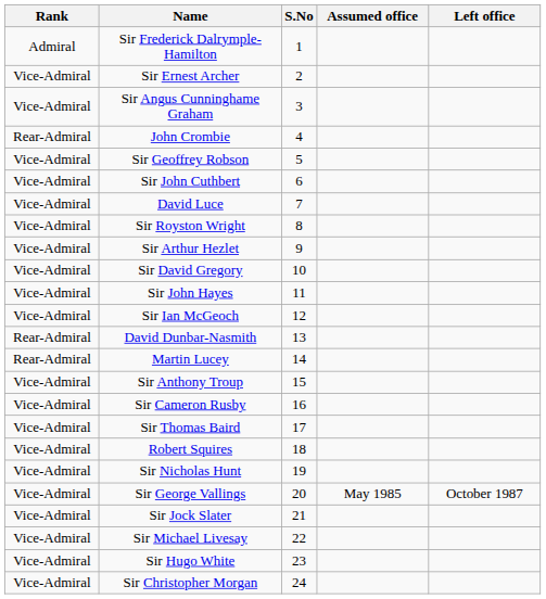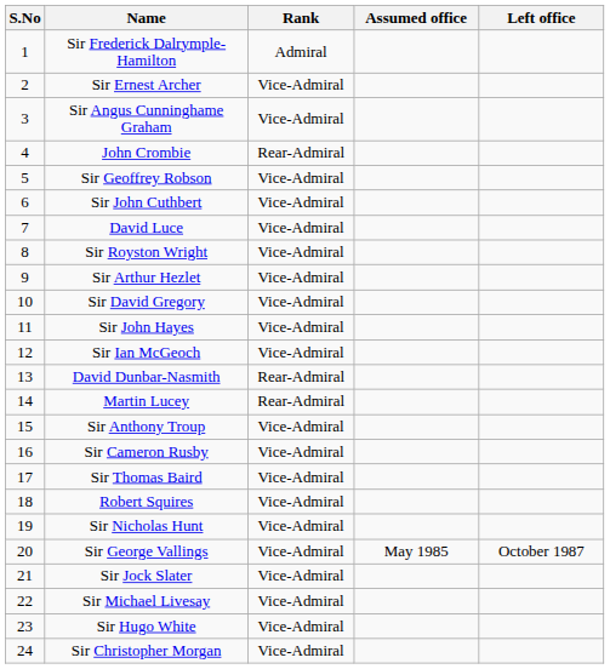 <table class="wikitable sortable" style="text-align:center">
 <tr style="background:#cccccc">
+<th scope="col" style="width: 10px;">S.No</th>
+<th scope="col" style="width: 200px;">Name</th>
 <th scope="col" style="width: 100px;">Rank</th>
-<th scope="col" style="width: 200px;">Name</th>
-<th scope="col" style="width: 10px;">S.No</th>
 <th scope="col" style="width: 120px;">Assumed office</th>
 <th scope="col" style="width: 120px;">Left office</th>
 </tr>
 <tr>
+<td>1</td>
+<td>Sir <a href='#'>Frederick Dalrymple-Hamilton</a></td>
 <td>Admiral</td>
-<td>Sir <a href='#'>Frederick Dalrymple-Hamilton</a></td>
-<td>1</td>
 <td></td>
 <td></td>
 </tr>
 <tr>
+<td>2</td>
+<td>Sir <a href='#'>Ernest Archer</a></td>
 <td>Vice-Admiral</td>
-<td>Sir <a href='#'>Ernest Archer</a></td>
-<td>2</td>
 <td></td>
 <td></td>
 </tr>
 <tr>
+<td>3</td>
+<td>Sir <a href='#'>Angus Cunninghame Graham</a></td>
 <td>Vice-Admiral</td>
-<td>Sir <a href='#'>Angus Cunninghame Graham</a></td>
-<td>3</td>
 <td></td>
 <td></td>
 </tr>
 <tr>
+<td>4</td>
+<td><a href='#'>John Crombie</a></td>
 <td>Rear-Admiral</td>
-<td><a href='#'>John Crombie</a></td>
-<td>4</td>
 <td></td>
 <td></td>
 </tr>
 <tr>
+<td>5</td>
+<td>Sir <a href='#'>Geoffrey Robson</a></td>
 <td>Vice-Admiral</td>
-<td>Sir <a href='#'>Geoffrey Robson</a></td>
-<td>5</td>
 <td></td>
 <td></td>
 </tr>
 <tr>
+<td>6</td>
+<td>Sir <a href='#'>John Cuthbert</a></td>
 <td>Vice-Admiral</td>
-<td>Sir <a href='#'>John Cuthbert</a></td>
-<td>6</td>
 <td></td>
 <td></td>
 </tr>
 <tr>
+<td>7</td>
+<td><a href='#'>David Luce</a></td>
 <td>Vice-Admiral</td>
-<td><a href='#'>David Luce</a></td>
-<td>7</td>
 <td></td>
 <td></td>
 </tr>
 <tr>
+<td>8</td>
+<td>Sir <a href='#'>Royston Wright</a></td>
 <td>Vice-Admiral</td>
-<td>Sir <a href='#'>Royston Wright</a></td>
-<td>8</td>
 <td></td>
 <td></td>
 </tr>
 <tr>
+<td>9</td>
+<td>Sir <a href='#'>Arthur Hezlet</a></td>
 <td>Vice-Admiral</td>
-<td>Sir <a href='#'>Arthur Hezlet</a></td>
-<td>9</td>
 <td></td>
 <td></td>
 </tr>
 <tr>
+<td>10</td>
+<td>Sir <a href='#'>David Gregory</a></td>
 <td>Vice-Admiral</td>
-<td>Sir <a href='#'>David Gregory</a></td>
-<td>10</td>
 <td></td>
 <td></td>
 </tr>
 <tr>
+<td>11</td>
+<td>Sir <a href='#'>John Hayes</a></td>
 <td>Vice-Admiral</td>
-<td>Sir <a href='#'>John Hayes</a></td>
-<td>11</td>
 <td></td>
 <td></td>
 </tr>
 <tr>
+<td>12</td>
+<td>Sir <a href='#'>Ian McGeoch</a></td>
 <td>Vice-Admiral</td>
-<td>Sir <a href='#'>Ian McGeoch</a></td>
-<td>12</td>
 <td></td>
 <td></td>
 </tr>
 <tr>
+<td>13</td>
+<td><a href='#'>David Dunbar-Nasmith</a></td>
 <td>Rear-Admiral</td>
-<td><a href='#'>David Dunbar-Nasmith</a></td>
-<td>13</td>
 <td></td>
 <td></td>
 </tr>
 <tr>
+<td>14</td>
+<td><a href='#'>Martin Lucey</a></td>
 <td>Rear-Admiral</td>
-<td><a href='#'>Martin Lucey</a></td>
-<td>14</td>
 <td></td>
 <td></td>
 </tr>
 <tr>
+<td>15</td>
+<td>Sir <a href='#'>Anthony Troup</a></td>
 <td>Vice-Admiral</td>
-<td>Sir <a href='#'>Anthony Troup</a></td>
-<td>15</td>
 <td></td>
 <td></td>
 </tr>
 <tr>
+<td>16</td>
+<td>Sir <a href='#'>Cameron Rusby</a></td>
 <td>Vice-Admiral</td>
-<td>Sir <a href='#'>Cameron Rusby</a></td>
-<td>16</td>
 <td></td>
 <td></td>
 </tr>
 <tr>
+<td>17</td>
+<td>Sir <a href='#'>Thomas Baird</a></td>
 <td>Vice-Admiral</td>
-<td>Sir <a href='#'>Thomas Baird</a></td>
-<td>17</td>
 <td></td>
 <td></td>
 </tr>
 <tr>
+<td>18</td>
+<td><a href='#'>Robert Squires</a></td>
 <td>Vice-Admiral</td>
-<td><a href='#'>Robert Squires</a></td>
-<td>18</td>
 <td></td>
 <td></td>
 </tr>
 <tr>
+<td>19</td>
+<td>Sir <a href='#'>Nicholas Hunt</a></td>
 <td>Vice-Admiral</td>
-<td>Sir <a href='#'>Nicholas Hunt</a></td>
-<td>19</td>
 <td></td>
 <td></td>
 </tr>
 <tr>
+<td>20</td>
+<td>Sir <a href='#'>George Vallings</a></td>
 <td>Vice-Admiral</td>
-<td>Sir <a href='#'>George Vallings</a></td>
-<td>20</td>
 <td>May 1985</td>
 <td>October 1987</td>
 </tr>
 <tr>
+<td>21</td>
+<td>Sir <a href='#'>Jock Slater</a></td>
 <td>Vice-Admiral</td>
-<td>Sir <a href='#'>Jock Slater</a></td>
-<td>21</td>
 <td></td>
 <td></td>
 </tr>
 <tr>
+<td>22</td>
+<td>Sir <a href='#'>Michael Livesay</a></td>
 <td>Vice-Admiral</td>
-<td>Sir <a href='#'>Michael Livesay</a></td>
-<td>22</td>
 <td></td>
 <td></td>
 </tr>
 <tr>
+<td>23</td>
+<td>Sir <a href='#'>Hugo White</a></td>
 <td>Vice-Admiral</td>
-<td>Sir <a href='#'>Hugo White</a></td>
-<td>23</td>
 <td></td>
 <td></td>
 </tr>
 <tr>
+<td>24</td>
+<td>Sir <a href='#'>Christopher Morgan</a></td>
 <td>Vice-Admiral</td>
-<td>Sir <a href='#'>Christopher Morgan</a></td>
-<td>24</td>
 <td></td>
 <td></td>
 </tr>
 </table>
